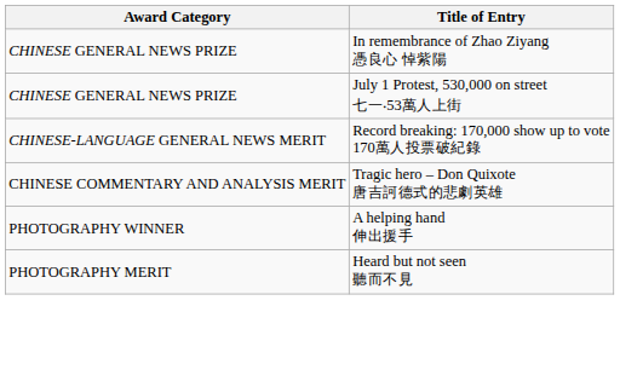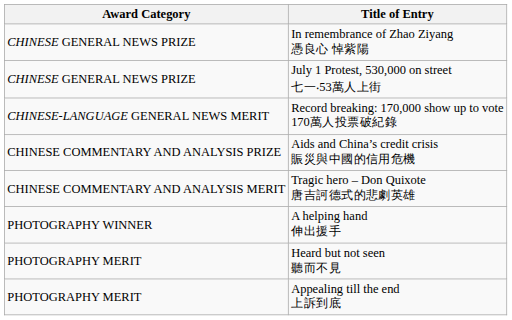 <table class="wikitable">
 <tr>
 <th>Award Category</th>
 <th>Title of Entry</th>
 </tr>
 <tr>
 <td><em>CHINESE</em> GENERAL NEWS PRIZE</td>
 <td>In remembrance of Zhao Ziyang<br>憑良心 悼紫陽</td>
 </tr>
 <tr>
 <td><em>CHINESE</em> GENERAL NEWS PRIZE</td>
 <td>July 1 Protest, 530,000 on street<br>七一‧53萬人上街</td>
 </tr>
 <tr>
 <td><em>CHINESE-LANGUAGE</em> GENERAL NEWS MERIT</td>
 <td>Record breaking: 170,000 show up to vote<br>170萬人投票破紀錄</td>
 </tr>
 <tr>
+<td>CHINESE COMMENTARY AND ANALYSIS PRIZE</td>
+<td>Aids and China’s credit crisis<br>賑災與中國的信用危機</td>
+</tr>
+<tr>
 <td>CHINESE COMMENTARY AND ANALYSIS MERIT</td>
 <td>Tragic hero – Don Quixote<br>唐吉訶德式的悲劇英雄</td>
 </tr>
 <tr>
 <td>PHOTOGRAPHY WINNER</td>
 <td>A helping hand<br>伸出援手</td>
 </tr>
 <tr>
 <td>PHOTOGRAPHY MERIT</td>
 <td>Heard but not seen<br>聽而不見</td>
 </tr>
+<tr>
+<td>PHOTOGRAPHY MERIT</td>
+<td>Appealing till the end<br>上訴到底</td>
+</tr>
 </table>
